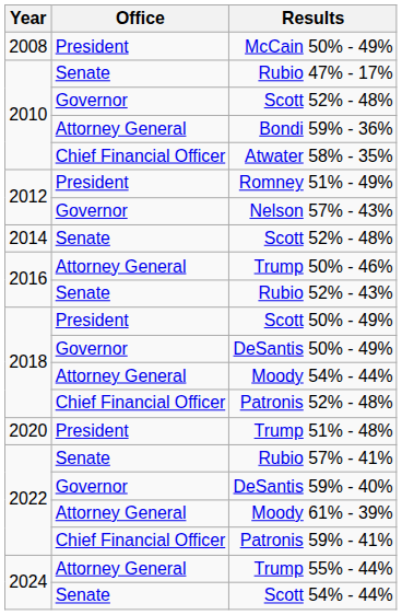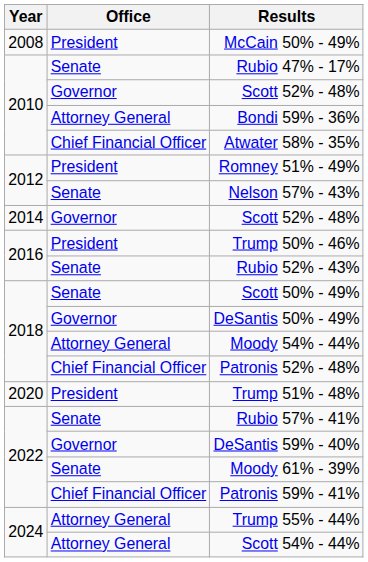 <table class=wikitable>
 <tr>
 <th>Year</th>
 <th>Office</th>
 <th>Results</th>
 </tr>
 <tr>
 <td>2008</td>
 <td><a href='#'>President</a></td>
 <td align="right" ><a href='#'>McCain</a> 50% - 49%</td>
 </tr>
 <tr>
 <td rowspan=4>2010</td>
 <td><a href='#'>Senate</a></td>
 <td align="right" ><a href='#'>Rubio</a> 47% - 17%</td>
 </tr>
 <tr>
 <td><a href='#'>Governor</a></td>
 <td align="right" ><a href='#'>Scott</a> 52% - 48%</td>
 </tr>
 <tr>
 <td><a href='#'>Attorney General</a></td>
 <td align="right" ><a href='#'>Bondi</a> 59% - 36%</td>
 </tr>
 <tr>
 <td><a href='#'>Chief Financial Officer</a></td>
 <td align="right" ><a href='#'>Atwater</a> 58% - 35%</td>
 </tr>
 <tr>
 <td rowspan=2>2012</td>
 <td><a href='#'>President</a></td>
 <td align="right" ><a href='#'>Romney</a> 51% - 49%</td>
 </tr>
 <tr>
-<td><a href='#'>Governor</a></td>
+<td><a href='#'>Senate</a></td>
 <td align="right" ><a href='#'>Nelson</a> 57% - 43%</td>
 </tr>
 <tr>
 <td>2014</td>
-<td><a href='#'>Senate</a></td>
+<td><a href='#'>Governor</a></td>
 <td align="right" ><a href='#'>Scott</a> 52% - 48%</td>
 </tr>
 <tr>
 <td rowspan=2>2016</td>
-<td><a href='#'>Attorney General</a></td>
+<td><a href='#'>President</a></td>
 <td align="right" ><a href='#'>Trump</a> 50% - 46%</td>
 </tr>
 <tr>
 <td><a href='#'>Senate</a></td>
 <td align="right" ><a href='#'>Rubio</a> 52% - 43%</td>
 </tr>
 <tr>
 <td rowspan=4>2018</td>
-<td><a href='#'>President</a></td>
+<td><a href='#'>Senate</a></td>
 <td align="right" ><a href='#'>Scott</a> 50% - 49%</td>
 </tr>
 <tr>
 <td><a href='#'>Governor</a></td>
 <td align="right" ><a href='#'>DeSantis</a> 50% - 49%</td>
 </tr>
 <tr>
 <td><a href='#'>Attorney General</a></td>
 <td align="right" ><a href='#'>Moody</a> 54% - 44%</td>
 </tr>
 <tr>
 <td><a href='#'>Chief Financial Officer</a></td>
 <td align="right" ><a href='#'>Patronis</a> 52% - 48%</td>
 </tr>
 <tr>
 <td>2020</td>
 <td><a href='#'>President</a></td>
 <td align="right" ><a href='#'>Trump</a> 51% - 48%</td>
 </tr>
 <tr>
 <td rowspan=4>2022</td>
 <td><a href='#'>Senate</a></td>
 <td align="right" ><a href='#'>Rubio</a> 57% - 41%</td>
 </tr>
 <tr>
 <td><a href='#'>Governor</a></td>
 <td align="right" ><a href='#'>DeSantis</a> 59% - 40%</td>
 </tr>
 <tr>
-<td><a href='#'>Attorney General</a></td>
+<td><a href='#'>Senate</a></td>
 <td align="right" ><a href='#'>Moody</a> 61% - 39%</td>
 </tr>
 <tr>
 <td><a href='#'>Chief Financial Officer</a></td>
 <td align="right" ><a href='#'>Patronis</a> 59% - 41%</td>
 </tr>
 <tr>
 <td rowspan=2>2024</td>
 <td><a href='#'>Attorney General</a></td>
 <td align="right" ><a href='#'>Trump</a> 55% - 44%</td>
 </tr>
 <tr>
-<td><a href='#'>Senate</a></td>
+<td><a href='#'>Attorney General</a></td>
 <td align="right" ><a href='#'>Scott</a> 54% - 44%</td>
 </tr>
 </table>
